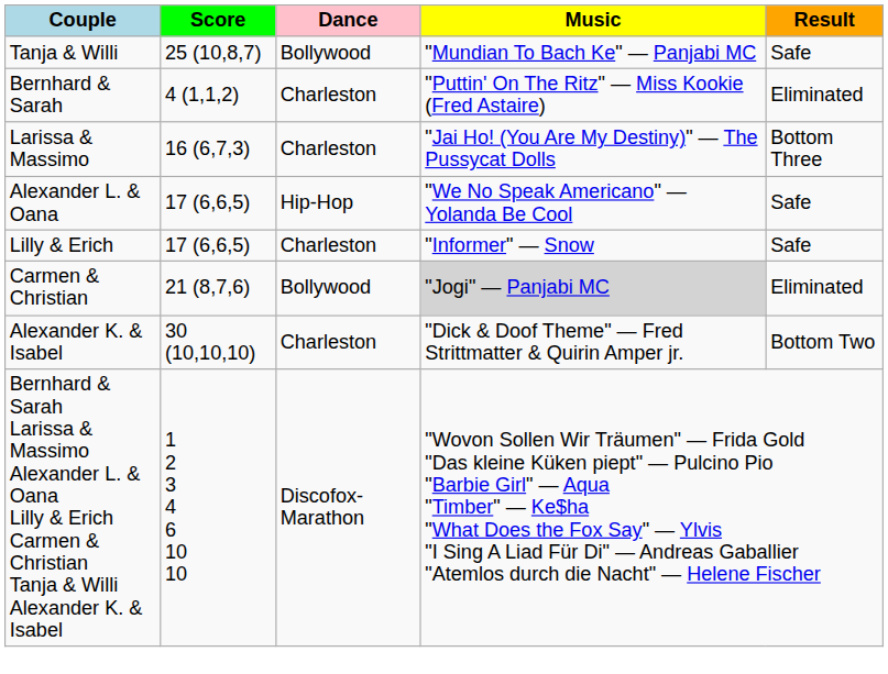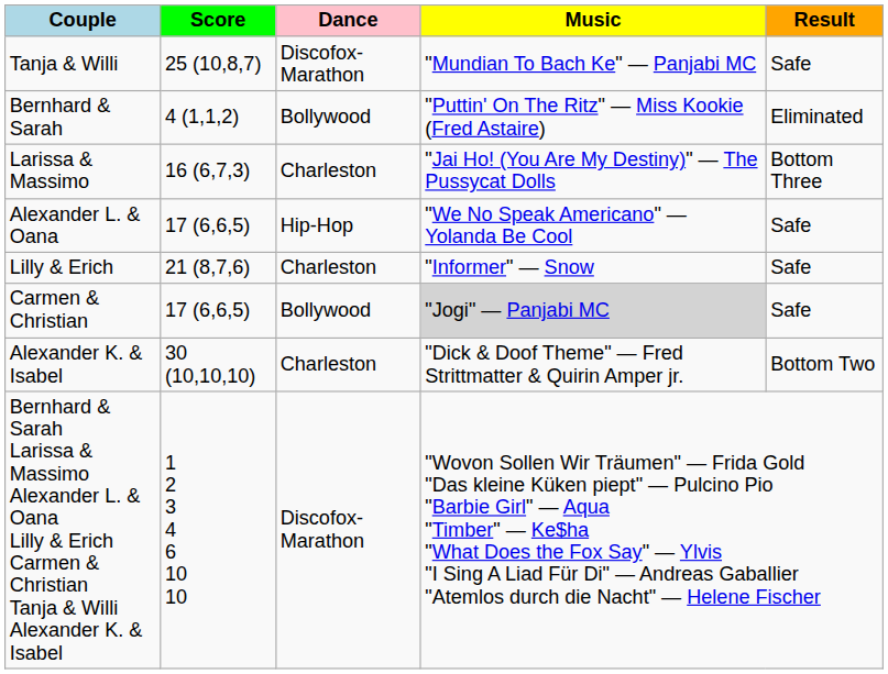 <table class="wikitable" style="width:80%;">
 <tr>
 <th style="background:lightblue;">Couple</th>
 <th style="background:lime;">Score</th>
 <th style="background:pink;">Dance</th>
 <th style="background:yellow;">Music</th>
 <th style="background:orange;">Result</th>
 </tr>
 <tr>
 <td>Tanja & Willi</td>
 <td>25 (10,8,7)</td>
-<td>Bollywood</td>
+<td>Discofox-Marathon</td>
 <td>"<a href='#'>Mundian To Bach Ke</a>" — <a href='#'>Panjabi MC</a></td>
 <td>Safe</td>
 </tr>
 <tr>
 <td>Bernhard & Sarah</td>
 <td>4 (1,1,2)</td>
-<td>Charleston</td>
+<td>Bollywood</td>
 <td>"<a href='#'>Puttin' On The Ritz</a>" — <a href='#'>Miss Kookie</a> (<a href='#'>Fred Astaire</a>)</td>
 <td>Eliminated</td>
 </tr>
 <tr>
 <td>Larissa & Massimo</td>
 <td>16 (6,7,3)</td>
 <td>Charleston</td>
 <td>"<a href='#'>Jai Ho! (You Are My Destiny)</a>" — <a href='#'>The Pussycat Dolls</a></td>
 <td>Bottom Three</td>
 </tr>
 <tr>
 <td>Alexander L. & Oana</td>
 <td>17 (6,6,5)</td>
 <td>Hip-Hop</td>
 <td>"<a href='#'>We No Speak Americano</a>" — <a href='#'>Yolanda Be Cool</a></td>
 <td>Safe</td>
 </tr>
 <tr>
 <td>Lilly & Erich</td>
-<td>17 (6,6,5)</td>
+<td>21 (8,7,6)</td>
 <td>Charleston</td>
 <td>"<a href='#'>Informer</a>" — <a href='#'>Snow</a></td>
 <td>Safe</td>
 </tr>
 <tr>
 <td>Carmen & Christian</td>
-<td>21 (8,7,6)</td>
+<td>17 (6,6,5)</td>
 <td>Bollywood</td>
 <td style="background: lightgrey;">"Jogi" — <a href='#'>Panjabi MC</a></td>
-<td>Eliminated</td>
+<td>Safe</td>
 </tr>
 <tr>
 <td>Alexander K. & Isabel</td>
 <td>30 (10,10,10)</td>
 <td>Charleston</td>
 <td>"Dick & Doof Theme" — Fred Strittmatter & Quirin Amper jr.</td>
 <td>Bottom Two</td>
 </tr>
 <tr>
 <td>Bernhard & Sarah <br> Larissa & Massimo <br> Alexander L. & Oana <br> Lilly & Erich <br> Carmen & Christian <br> Tanja & Willi <br> Alexander K. & Isabel</td>
 <td>1<br>2<br>3<br>4<br>6<br>10<br>10</td>
 <td>Discofox-Marathon</td>
 <td colspan=2>"Wovon Sollen Wir Träumen" — Frida Gold <br> "Das kleine Küken piept" — Pulcino Pio <br> "<a href='#'>Barbie Girl</a>" — <a href='#'>Aqua</a> <br> "<a href='#'>Timber</a>" — <a href='#'>Ke$ha</a> <br> "<a href='#'>What Does the Fox Say</a>" — <a href='#'>Ylvis</a> <br> "I Sing A Liad Für Di" — Andreas Gaballier <br> "Atemlos durch die Nacht" — <a href='#'>Helene Fischer</a></td>
 </tr>
 </table>
